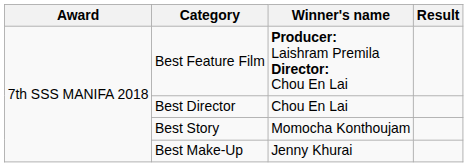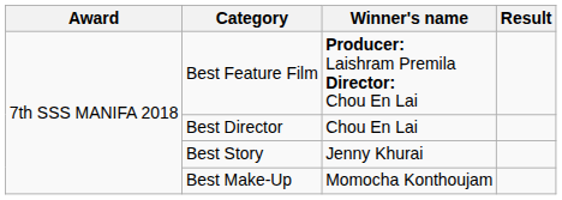 <table class="wikitable sortable">
 <tr>
 <th>Award</th>
 <th>Category</th>
 <th>Winner's name</th>
 <th>Result</th>
 </tr>
 <tr>
 <td rowspan="4">7th SSS MANIFA 2018</td>
 <td>Best Feature Film</td>
 <td><strong>Producer:</strong><br>Laishram Premila<br><strong>Director:</strong><br>Chou En Lai</td>
 <td></td>
 </tr>
 <tr>
 <td>Best Director</td>
 <td>Chou En Lai</td>
 <td></td>
 </tr>
 <tr>
 <td>Best Story</td>
-<td>Momocha Konthoujam</td>
+<td>Jenny Khurai</td>
 <td></td>
 </tr>
 <tr>
 <td>Best Make-Up</td>
-<td>Jenny Khurai</td>
+<td>Momocha Konthoujam</td>
 <td></td>
 </tr>
 </table>
